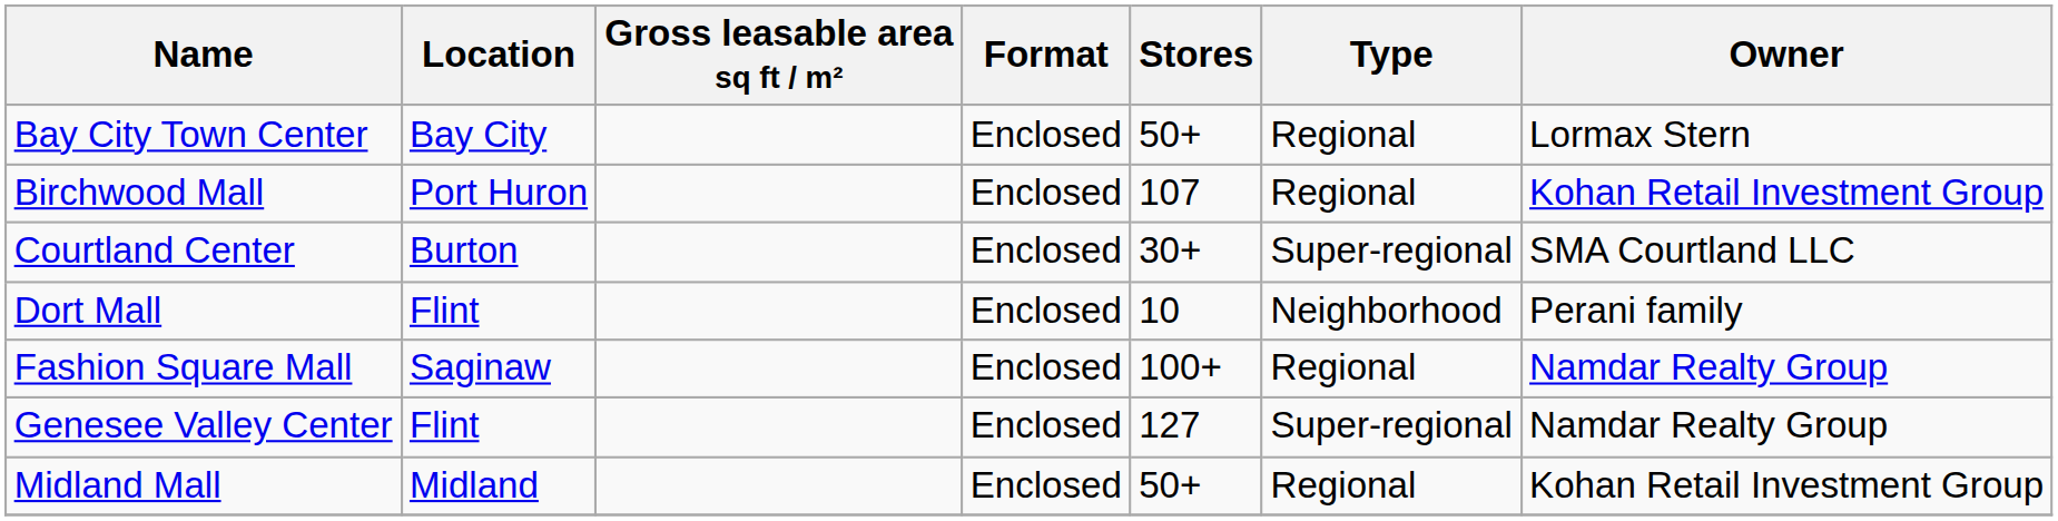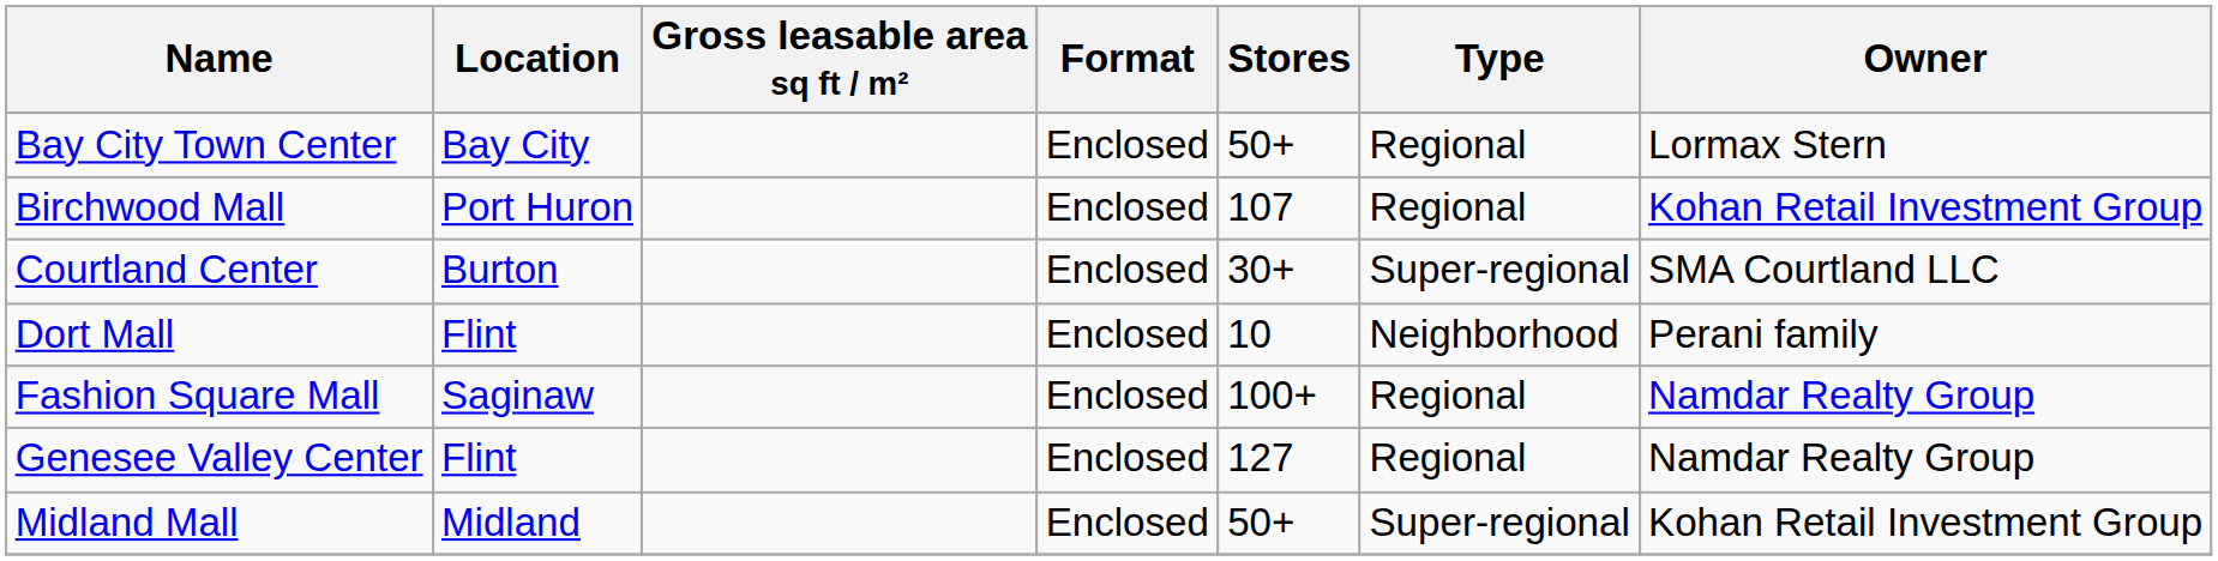 <table class="wikitable sortable">
 <tr>
 <th>Name</th>
 <th>Location</th>
 <th class="unsortable">Gross leasable area<br><small>sq ft / m²</small></th>
 <th class="unsortable">Format</th>
 <th>Stores</th>
 <th class="unsortable">Type</th>
 <th class="unsortable">Owner</th>
 </tr>
 <tr>
 <td><a href='#'>Bay City Town Center</a></td>
 <td><a href='#'>Bay City</a></td>
 <td></td>
 <td>Enclosed</td>
 <td>50+</td>
 <td>Regional</td>
 <td>Lormax Stern</td>
 </tr>
 <tr>
 <td><a href='#'>Birchwood Mall</a></td>
 <td><a href='#'>Port Huron</a></td>
 <td></td>
 <td>Enclosed</td>
 <td>107</td>
 <td>Regional</td>
 <td><a href='#'>Kohan Retail Investment Group</a></td>
 </tr>
 <tr>
 <td><a href='#'>Courtland Center</a></td>
 <td><a href='#'>Burton</a></td>
 <td></td>
 <td>Enclosed</td>
 <td>30+</td>
 <td>Super-regional</td>
 <td>SMA Courtland LLC</td>
 </tr>
 <tr>
 <td><a href='#'>Dort Mall</a></td>
 <td><a href='#'>Flint</a></td>
 <td></td>
 <td>Enclosed</td>
 <td>10</td>
 <td>Neighborhood</td>
 <td>Perani family</td>
 </tr>
 <tr>
 <td><a href='#'>Fashion Square Mall</a></td>
 <td><a href='#'>Saginaw</a></td>
 <td></td>
 <td>Enclosed</td>
 <td>100+</td>
 <td>Regional</td>
 <td><a href='#'>Namdar Realty Group</a></td>
 </tr>
 <tr>
 <td><a href='#'>Genesee Valley Center</a></td>
 <td><a href='#'>Flint</a></td>
 <td></td>
 <td>Enclosed</td>
 <td>127</td>
-<td>Super-regional</td>
+<td>Regional</td>
 <td>Namdar Realty Group</td>
 </tr>
 <tr>
 <td><a href='#'>Midland Mall</a></td>
 <td><a href='#'>Midland</a></td>
 <td></td>
 <td>Enclosed</td>
 <td>50+</td>
-<td>Regional</td>
+<td>Super-regional</td>
 <td>Kohan Retail Investment Group</td>
 </tr>
 <tr>
 </tr>
 </table>
